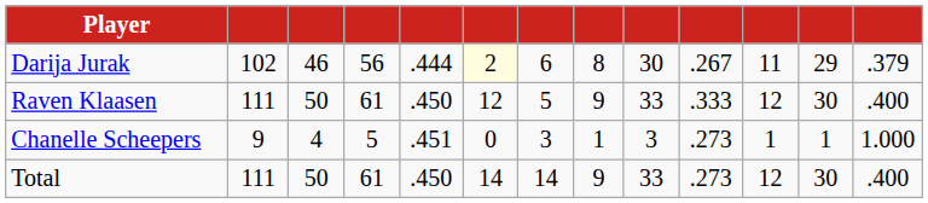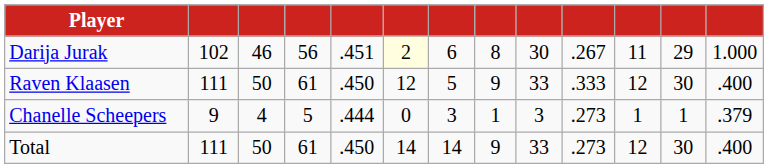 <table class="wikitable" style="text-align:center">
 <tr>
 <th style="background:#CD231F; color:white" width="200px">Player</th>
 <th style="background:#CD231F; color:white" width="40px"></th>
 <th style="background:#CD231F; color:white" width="40px"></th>
 <th style="background:#CD231F; color:white" width="40px"></th>
 <th style="background:#CD231F; color:white" width="40px"></th>
 <th style="background:#CD231F; color:white" width="40px"></th>
 <th style="background:#CD231F; color:white" width="40px"></th>
 <th style="background:#CD231F; color:white" width="40px"></th>
 <th style="background:#CD231F; color:white" width="40px"></th>
 <th style="background:#CD231F; color:white" width="40px"></th>
 <th style="background:#CD231F; color:white" width="40px"></th>
 <th style="background:#CD231F; color:white" width="40px"></th>
 <th style="background:#CD231F; color:white" width="40px"></th>
 </tr>
 <tr>
 <td style="text-align:left"><a href='#'>Darija Jurak</a></td>
 <td>102</td>
 <td>46</td>
 <td>56</td>
-<td>.444</td>
+<td>.451</td>
 <td style="background: lightyellow;">2</td>
 <td>6</td>
 <td>8</td>
 <td>30</td>
 <td>.267</td>
 <td>11</td>
 <td>29</td>
-<td>.379</td>
+<td>1.000</td>
 </tr>
 <tr>
 <td style="text-align:left"><a href='#'>Raven Klaasen</a></td>
 <td>111</td>
 <td>50</td>
 <td>61</td>
 <td>.450</td>
 <td>12</td>
 <td>5</td>
 <td>9</td>
 <td>33</td>
 <td>.333</td>
 <td>12</td>
 <td>30</td>
 <td>.400</td>
 </tr>
 <tr>
 <td style="text-align:left"><a href='#'>Chanelle Scheepers</a></td>
 <td>9</td>
 <td>4</td>
 <td>5</td>
-<td>.451</td>
+<td>.444</td>
 <td>0</td>
 <td>3</td>
 <td>1</td>
 <td>3</td>
 <td>.273</td>
 <td>1</td>
 <td>1</td>
-<td>1.000</td>
+<td>.379</td>
 </tr>
 <tr>
 <td style="text-align:left">Total</td>
 <td>111</td>
 <td>50</td>
 <td>61</td>
 <td>.450</td>
 <td>14</td>
 <td>14</td>
 <td>9</td>
 <td>33</td>
 <td>.273</td>
 <td>12</td>
 <td>30</td>
 <td>.400</td>
 </tr>
 </table>
